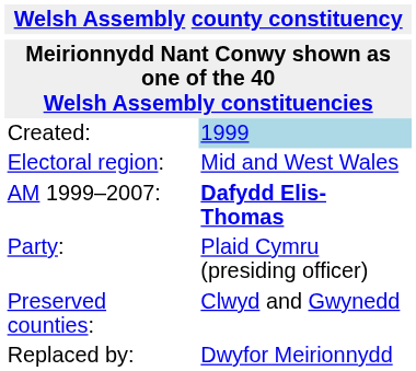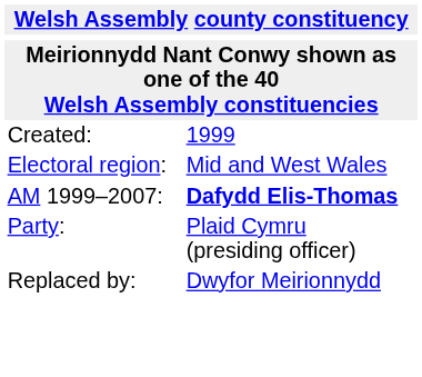 <table class="toccolours" cellpadding="2" cellspacing="0" style="width: 300px; margin: 0 0 1em 1em; float: right;">
 <tr>
 <th colspan="2" bgcolor="#efefef"><a href='#'>Welsh Assembly</a> <a href='#'>county constituency</a></th>
 </tr>
 <tr style="vertical-align: top;">
 </tr>
 <tr>
 <td colspan="2" align="center"></td>
 </tr>
 <tr>
 <th colspan="2" bgcolor="#efefef">Meirionnydd Nant Conwy shown as one of the 40 <br> <a href='#'>Welsh Assembly constituencies</a></th>
 </tr>
 <tr style="vertical-align: top;">
 <td>Created:</td>
-<td style="background: lightblue;"><a href='#'>1999</a></td>
+<td><a href='#'>1999</a></td>
 </tr>
 <tr style="vertical-align: top;">
 <td><a href='#'>Electoral region</a>:</td>
 <td><a href='#'>Mid and West Wales</a></td>
 </tr>
 <tr style="vertical-align: top;">
 <td><a href='#'>AM</a> 1999–2007:</td>
 <td><strong><a href='#'>Dafydd Elis-Thomas</a></strong></td>
 </tr>
 <tr style="vertical-align: top;">
 <td><a href='#'>Party</a>:</td>
 <td><a href='#'>Plaid Cymru</a> <br> (presiding officer)</td>
 </tr>
 <tr style="vertical-align: top;">
-<td><a href='#'>Preserved counties</a>:</td>
-<td><a href='#'>Clwyd</a> and <a href='#'>Gwynedd</a></td>
-</tr>
-<tr style="vertical-align: top;">
 <td>Replaced by:</td>
 <td><a href='#'>Dwyfor Meirionnydd</a></td>
 </tr>
 </table>
